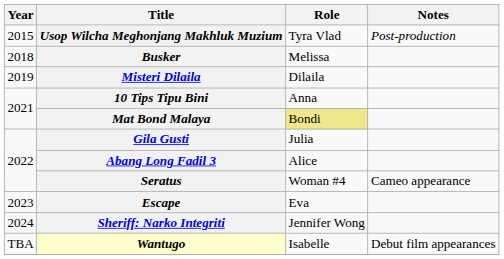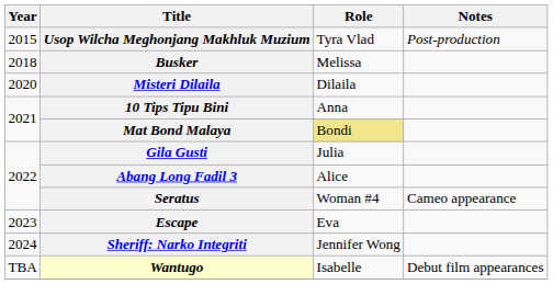 <table class="wikitable">
 <tr>
 <th>Year</th>
 <th>Title</th>
 <th>Role</th>
 <th>Notes</th>
 </tr>
 <tr>
 <td>2015</td>
 <th><em>Usop Wilcha Meghonjang Makhluk Muzium</em></th>
 <td>Tyra Vlad</td>
 <td><em>Post-production</em></td>
 </tr>
 <tr>
 <td>2018</td>
 <th><em>Busker</em></th>
 <td>Melissa</td>
 <td></td>
 </tr>
 <tr>
-<td>2019</td>
+<td>2020</td>
 <th><em><a href='#'>Misteri Dilaila</a></em></th>
 <td>Dilaila</td>
 <td></td>
 </tr>
 <tr>
 <td rowspan="2">2021</td>
 <th><em>10 Tips Tipu Bini</em></th>
 <td>Anna</td>
 <td></td>
 </tr>
 <tr>
 <th><em>Mat Bond Malaya</em></th>
 <td style="background: khaki;">Bondi</td>
 <td></td>
 </tr>
 <tr>
 <td rowspan="3">2022</td>
 <th><em><a href='#'>Gila Gusti</a></em></th>
 <td>Julia</td>
 <td></td>
 </tr>
 <tr>
 <th><em><a href='#'>Abang Long Fadil 3</a></em></th>
 <td>Alice</td>
 <td></td>
 </tr>
 <tr>
 <th><em>Seratus</em></th>
 <td>Woman #4</td>
 <td>Cameo appearance</td>
 </tr>
 <tr>
 <td>2023</td>
 <th><em>Escape</em></th>
 <td>Eva</td>
 <td></td>
 </tr>
 <tr>
 <td>2024</td>
 <th><em><a href='#'>Sheriff: Narko Integriti</a></em></th>
 <td>Jennifer Wong</td>
 <td></td>
 </tr>
 <tr>
 <td>TBA</td>
 <th style="background:#FFFFCC;"><em>Wantugo</em> </th>
 <td>Isabelle</td>
 <td>Debut film appearances</td>
 </tr>
 <tr>
 </tr>
 </table>
